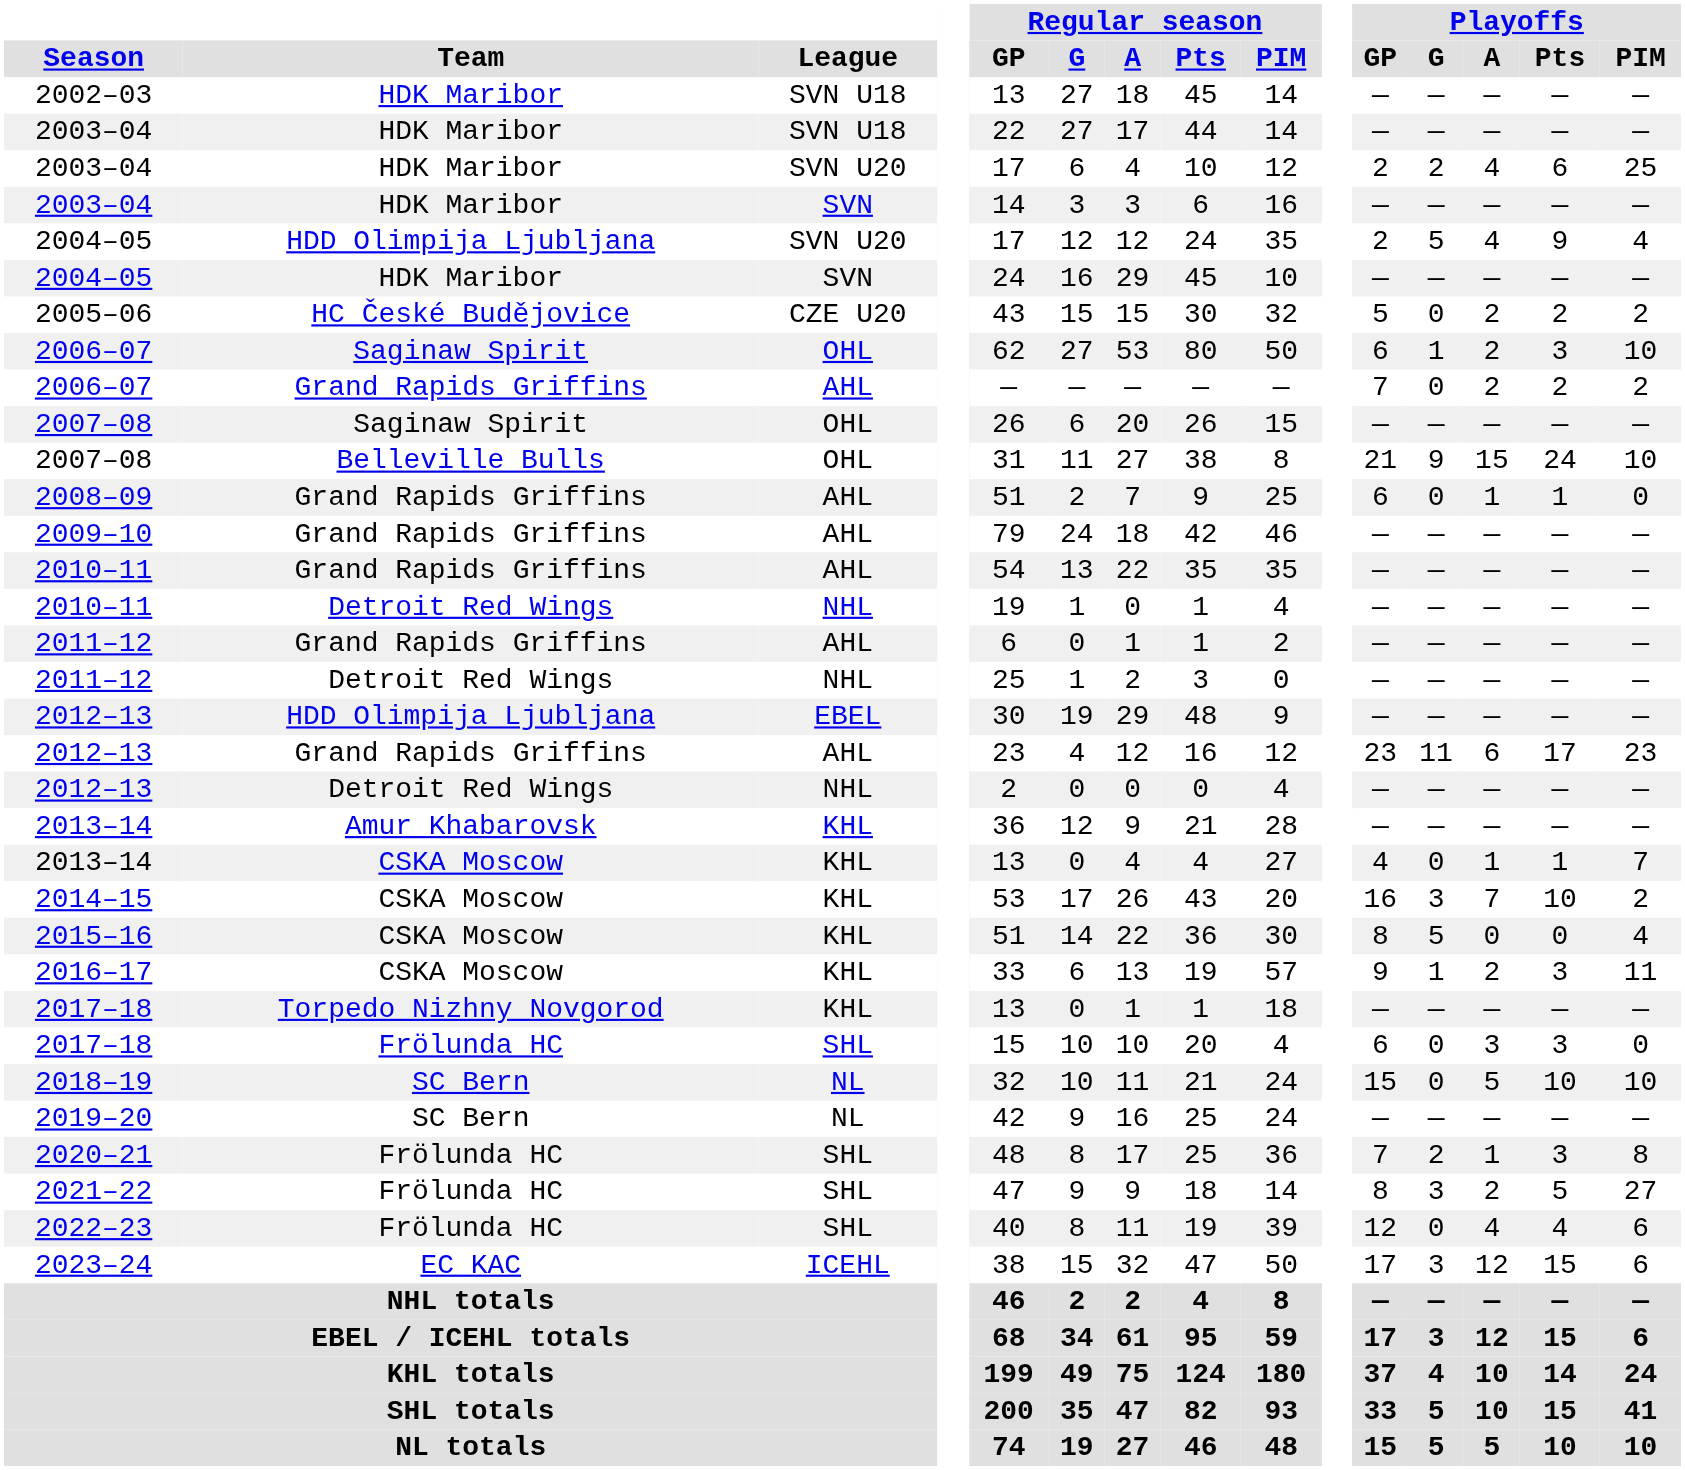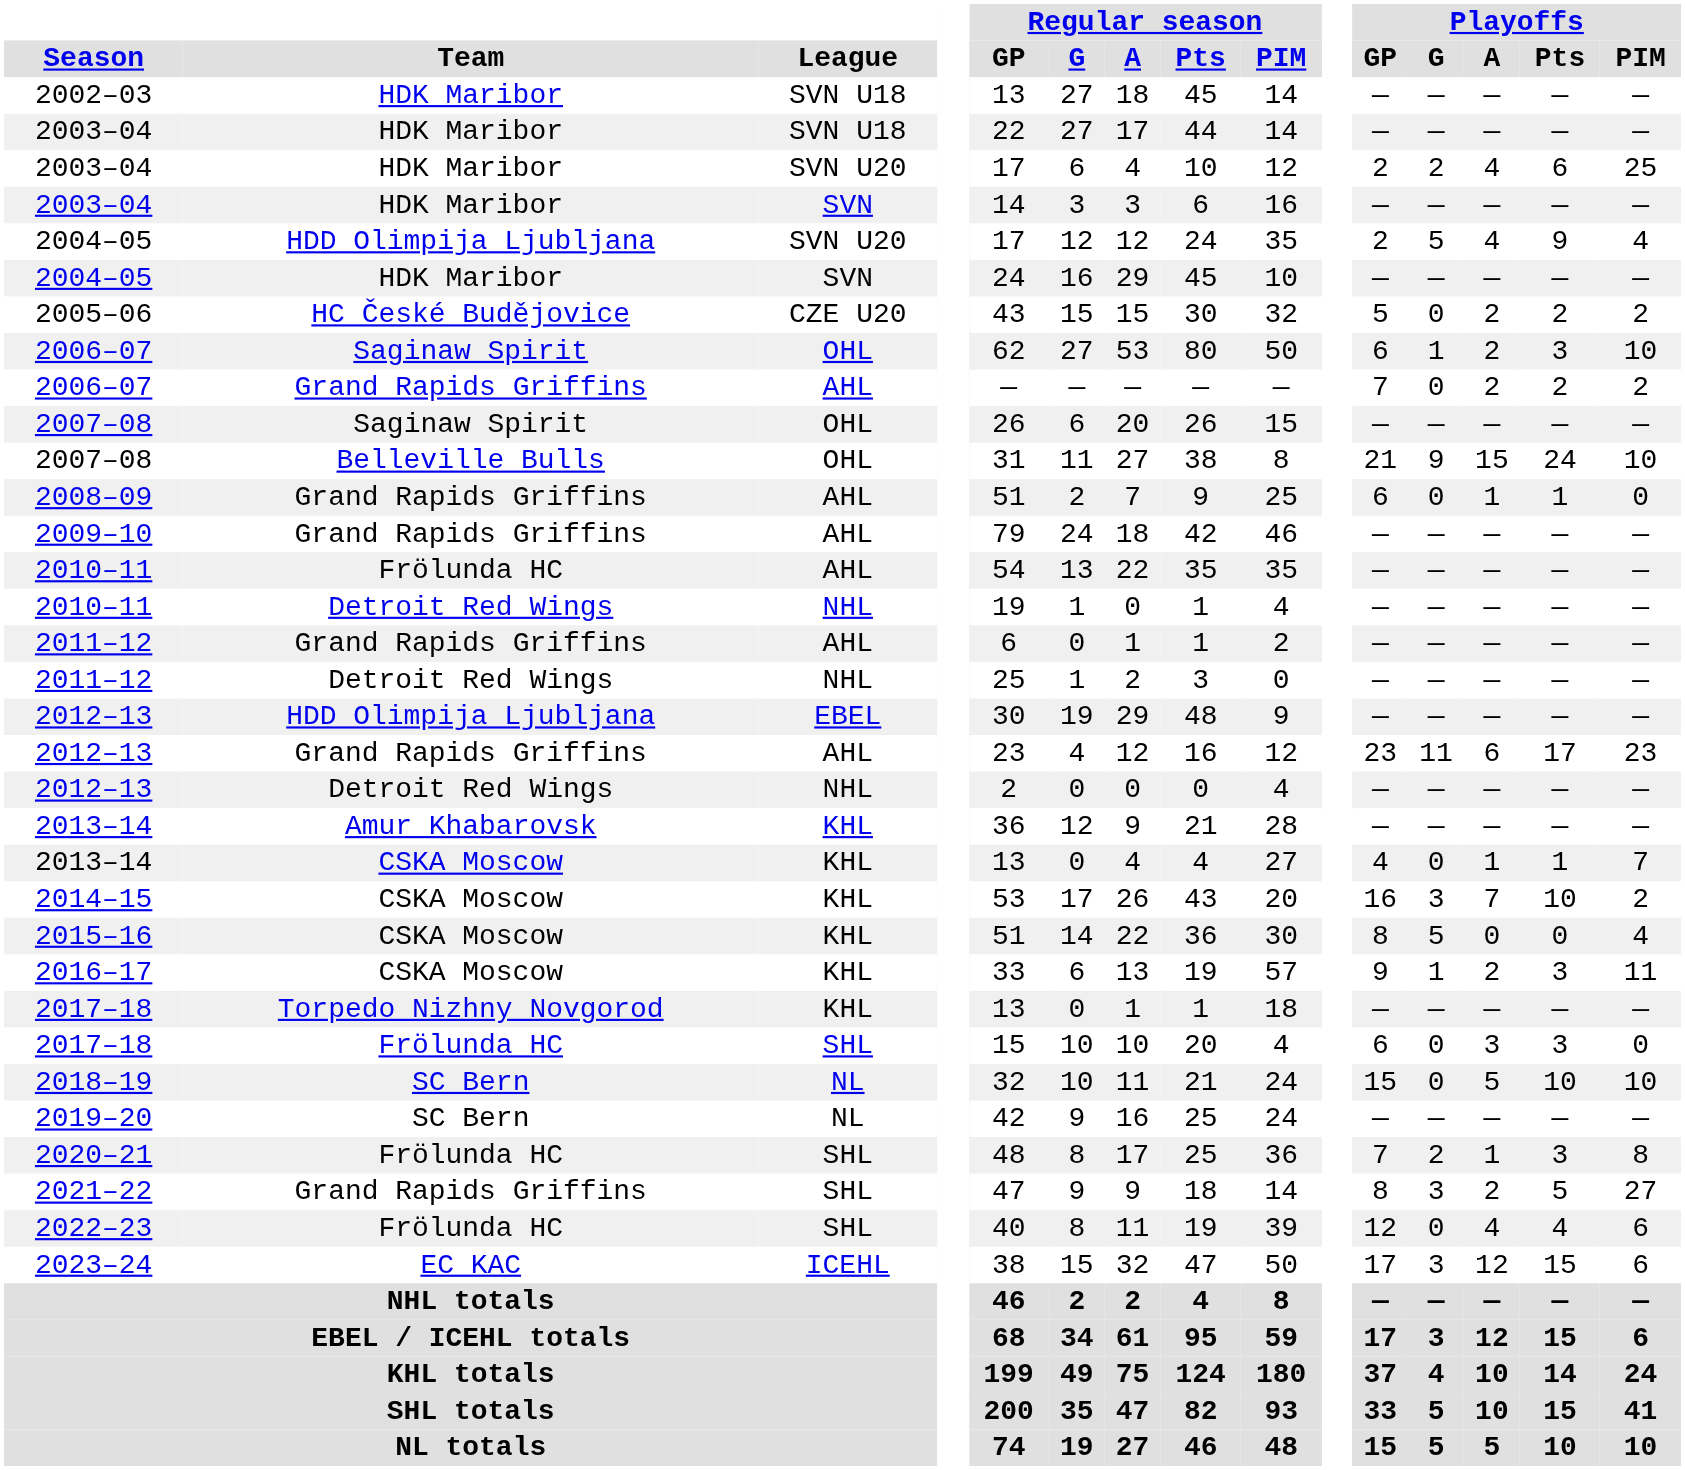 <table border="0" cellpadding="1" cellspacing="0" style="text-align:center; width:60em;">
 <tr style="background:#e0e0e0;">
 <th colspan="3"  bgcolor="#ffffff"> </th>
 <th rowspan="99" bgcolor="#ffffff"> </th>
 <th colspan="5"><a href='#'>Regular season</a></th>
 <th rowspan="99" bgcolor="#ffffff"> </th>
 <th colspan="5"><a href='#'>Playoffs</a></th>
 </tr>
 <tr style="background:#e0e0e0;">
 <th><a href='#'>Season</a></th>
 <th>Team</th>
 <th>League</th>
 <th>GP</th>
 <th><a href='#'>G</a></th>
 <th><a href='#'>A</a></th>
 <th><a href='#'>Pts</a></th>
 <th><a href='#'>PIM</a></th>
 <th>GP</th>
 <th>G</th>
 <th>A</th>
 <th>Pts</th>
 <th>PIM</th>
 </tr>
 <tr>
 <td>2002–03</td>
 <td><a href='#'>HDK Maribor</a></td>
 <td>SVN U18</td>
 <td>13</td>
 <td>27</td>
 <td>18</td>
 <td>45</td>
 <td>14</td>
 <td>—</td>
 <td>—</td>
 <td>—</td>
 <td>—</td>
 <td>—</td>
 </tr>
 <tr bgcolor="#f0f0f0">
 <td>2003–04</td>
 <td>HDK Maribor</td>
 <td>SVN U18</td>
 <td>22</td>
 <td>27</td>
 <td>17</td>
 <td>44</td>
 <td>14</td>
 <td>—</td>
 <td>—</td>
 <td>—</td>
 <td>—</td>
 <td>—</td>
 </tr>
 <tr>
 <td>2003–04</td>
 <td>HDK Maribor</td>
 <td>SVN U20</td>
 <td>17</td>
 <td>6</td>
 <td>4</td>
 <td>10</td>
 <td>12</td>
 <td>2</td>
 <td>2</td>
 <td>4</td>
 <td>6</td>
 <td>25</td>
 </tr>
 <tr bgcolor="#f0f0f0">
 <td><a href='#'>2003–04</a></td>
 <td>HDK Maribor</td>
 <td><a href='#'>SVN</a></td>
 <td>14</td>
 <td>3</td>
 <td>3</td>
 <td>6</td>
 <td>16</td>
 <td>—</td>
 <td>—</td>
 <td>—</td>
 <td>—</td>
 <td>—</td>
 </tr>
 <tr>
 <td>2004–05</td>
 <td><a href='#'>HDD Olimpija Ljubljana</a></td>
 <td>SVN U20</td>
 <td>17</td>
 <td>12</td>
 <td>12</td>
 <td>24</td>
 <td>35</td>
 <td>2</td>
 <td>5</td>
 <td>4</td>
 <td>9</td>
 <td>4</td>
 </tr>
 <tr bgcolor="#f0f0f0">
 <td><a href='#'>2004–05</a></td>
 <td>HDK Maribor</td>
 <td>SVN</td>
 <td>24</td>
 <td>16</td>
 <td>29</td>
 <td>45</td>
 <td>10</td>
 <td>—</td>
 <td>—</td>
 <td>—</td>
 <td>—</td>
 <td>—</td>
 </tr>
 <tr>
 <td>2005–06</td>
 <td><a href='#'>HC České Budějovice</a></td>
 <td>CZE U20</td>
 <td>43</td>
 <td>15</td>
 <td>15</td>
 <td>30</td>
 <td>32</td>
 <td>5</td>
 <td>0</td>
 <td>2</td>
 <td>2</td>
 <td>2</td>
 </tr>
 <tr bgcolor="#f0f0f0">
 <td><a href='#'>2006–07</a></td>
 <td><a href='#'>Saginaw Spirit</a></td>
 <td><a href='#'>OHL</a></td>
 <td>62</td>
 <td>27</td>
 <td>53</td>
 <td>80</td>
 <td>50</td>
 <td>6</td>
 <td>1</td>
 <td>2</td>
 <td>3</td>
 <td>10</td>
 </tr>
 <tr>
 <td><a href='#'>2006–07</a></td>
 <td><a href='#'>Grand Rapids Griffins</a></td>
 <td><a href='#'>AHL</a></td>
 <td>—</td>
 <td>—</td>
 <td>—</td>
 <td>—</td>
 <td>—</td>
 <td>7</td>
 <td>0</td>
 <td>2</td>
 <td>2</td>
 <td>2</td>
 </tr>
 <tr bgcolor="#f0f0f0">
 <td><a href='#'>2007–08</a></td>
 <td>Saginaw Spirit</td>
 <td>OHL</td>
 <td>26</td>
 <td>6</td>
 <td>20</td>
 <td>26</td>
 <td>15</td>
 <td>—</td>
 <td>—</td>
 <td>—</td>
 <td>—</td>
 <td>—</td>
 </tr>
 <tr>
 <td>2007–08</td>
 <td><a href='#'>Belleville Bulls</a></td>
 <td>OHL</td>
 <td>31</td>
 <td>11</td>
 <td>27</td>
 <td>38</td>
 <td>8</td>
 <td>21</td>
 <td>9</td>
 <td>15</td>
 <td>24</td>
 <td>10</td>
 </tr>
 <tr bgcolor="#f0f0f0">
 <td><a href='#'>2008–09</a></td>
 <td>Grand Rapids Griffins</td>
 <td>AHL</td>
 <td>51</td>
 <td>2</td>
 <td>7</td>
 <td>9</td>
 <td>25</td>
 <td>6</td>
 <td>0</td>
 <td>1</td>
 <td>1</td>
 <td>0</td>
 </tr>
 <tr>
 <td><a href='#'>2009–10</a></td>
 <td>Grand Rapids Griffins</td>
 <td>AHL</td>
 <td>79</td>
 <td>24</td>
 <td>18</td>
 <td>42</td>
 <td>46</td>
 <td>—</td>
 <td>—</td>
 <td>—</td>
 <td>—</td>
 <td>—</td>
 </tr>
 <tr bgcolor="#f0f0f0">
 <td><a href='#'>2010–11</a></td>
-<td>Grand Rapids Griffins</td>
+<td>Frölunda HC</td>
 <td>AHL</td>
 <td>54</td>
 <td>13</td>
 <td>22</td>
 <td>35</td>
 <td>35</td>
 <td>—</td>
 <td>—</td>
 <td>—</td>
 <td>—</td>
 <td>—</td>
 </tr>
 <tr>
 <td><a href='#'>2010–11</a></td>
 <td><a href='#'>Detroit Red Wings</a></td>
 <td><a href='#'>NHL</a></td>
 <td>19</td>
 <td>1</td>
 <td>0</td>
 <td>1</td>
 <td>4</td>
 <td>—</td>
 <td>—</td>
 <td>—</td>
 <td>—</td>
 <td>—</td>
 </tr>
 <tr bgcolor="#f0f0f0">
 <td><a href='#'>2011–12</a></td>
 <td>Grand Rapids Griffins</td>
 <td>AHL</td>
 <td>6</td>
 <td>0</td>
 <td>1</td>
 <td>1</td>
 <td>2</td>
 <td>—</td>
 <td>—</td>
 <td>—</td>
 <td>—</td>
 <td>—</td>
 </tr>
 <tr>
 <td><a href='#'>2011–12</a></td>
 <td>Detroit Red Wings</td>
 <td>NHL</td>
 <td>25</td>
 <td>1</td>
 <td>2</td>
 <td>3</td>
 <td>0</td>
 <td>—</td>
 <td>—</td>
 <td>—</td>
 <td>—</td>
 <td>—</td>
 </tr>
 <tr bgcolor="#f0f0f0">
 <td><a href='#'>2012–13</a></td>
 <td><a href='#'>HDD Olimpija Ljubljana</a></td>
 <td><a href='#'>EBEL</a></td>
 <td>30</td>
 <td>19</td>
 <td>29</td>
 <td>48</td>
 <td>9</td>
 <td>—</td>
 <td>—</td>
 <td>—</td>
 <td>—</td>
 <td>—</td>
 </tr>
 <tr>
 <td><a href='#'>2012–13</a></td>
 <td>Grand Rapids Griffins</td>
 <td>AHL</td>
 <td>23</td>
 <td>4</td>
 <td>12</td>
 <td>16</td>
 <td>12</td>
 <td>23</td>
 <td>11</td>
 <td>6</td>
 <td>17</td>
 <td>23</td>
 </tr>
 <tr bgcolor="#f0f0f0">
 <td><a href='#'>2012–13</a></td>
 <td>Detroit Red Wings</td>
 <td>NHL</td>
 <td>2</td>
 <td>0</td>
 <td>0</td>
 <td>0</td>
 <td>4</td>
 <td>—</td>
 <td>—</td>
 <td>—</td>
 <td>—</td>
 <td>—</td>
 </tr>
 <tr>
 <td><a href='#'>2013–14</a></td>
 <td><a href='#'>Amur Khabarovsk</a></td>
 <td><a href='#'>KHL</a></td>
 <td>36</td>
 <td>12</td>
 <td>9</td>
 <td>21</td>
 <td>28</td>
 <td>—</td>
 <td>—</td>
 <td>—</td>
 <td>—</td>
 <td>—</td>
 </tr>
 <tr bgcolor="#f0f0f0">
 <td>2013–14</td>
 <td><a href='#'>CSKA Moscow</a></td>
 <td>KHL</td>
 <td>13</td>
 <td>0</td>
 <td>4</td>
 <td>4</td>
 <td>27</td>
 <td>4</td>
 <td>0</td>
 <td>1</td>
 <td>1</td>
 <td>7</td>
 </tr>
 <tr>
 <td><a href='#'>2014–15</a></td>
 <td>CSKA Moscow</td>
 <td>KHL</td>
 <td>53</td>
 <td>17</td>
 <td>26</td>
 <td>43</td>
 <td>20</td>
 <td>16</td>
 <td>3</td>
 <td>7</td>
 <td>10</td>
 <td>2</td>
 </tr>
 <tr bgcolor="#f0f0f0">
 <td><a href='#'>2015–16</a></td>
 <td>CSKA Moscow</td>
 <td>KHL</td>
 <td>51</td>
 <td>14</td>
 <td>22</td>
 <td>36</td>
 <td>30</td>
 <td>8</td>
 <td>5</td>
 <td>0</td>
 <td>0</td>
 <td>4</td>
 </tr>
 <tr>
 <td><a href='#'>2016–17</a></td>
 <td>CSKA Moscow</td>
 <td>KHL</td>
 <td>33</td>
 <td>6</td>
 <td>13</td>
 <td>19</td>
 <td>57</td>
 <td>9</td>
 <td>1</td>
 <td>2</td>
 <td>3</td>
 <td>11</td>
 </tr>
 <tr bgcolor="#f0f0f0">
 <td><a href='#'>2017–18</a></td>
 <td><a href='#'>Torpedo Nizhny Novgorod</a></td>
 <td>KHL</td>
 <td>13</td>
 <td>0</td>
 <td>1</td>
 <td>1</td>
 <td>18</td>
 <td>—</td>
 <td>—</td>
 <td>—</td>
 <td>—</td>
 <td>—</td>
 </tr>
 <tr>
 <td><a href='#'>2017–18</a></td>
 <td><a href='#'>Frölunda HC</a></td>
 <td><a href='#'>SHL</a></td>
 <td>15</td>
 <td>10</td>
 <td>10</td>
 <td>20</td>
 <td>4</td>
 <td>6</td>
 <td>0</td>
 <td>3</td>
 <td>3</td>
 <td>0</td>
 </tr>
 <tr bgcolor="#f0f0f0">
 <td><a href='#'>2018–19</a></td>
 <td><a href='#'>SC Bern</a></td>
 <td><a href='#'>NL</a></td>
 <td>32</td>
 <td>10</td>
 <td>11</td>
 <td>21</td>
 <td>24</td>
 <td>15</td>
 <td>0</td>
 <td>5</td>
 <td>10</td>
 <td>10</td>
 </tr>
 <tr>
 <td><a href='#'>2019–20</a></td>
 <td>SC Bern</td>
 <td>NL</td>
 <td>42</td>
 <td>9</td>
 <td>16</td>
 <td>25</td>
 <td>24</td>
 <td>—</td>
 <td>—</td>
 <td>—</td>
 <td>—</td>
 <td>—</td>
 </tr>
 <tr bgcolor="#f0f0f0">
 <td><a href='#'>2020–21</a></td>
 <td>Frölunda HC</td>
 <td>SHL</td>
 <td>48</td>
 <td>8</td>
 <td>17</td>
 <td>25</td>
 <td>36</td>
 <td>7</td>
 <td>2</td>
 <td>1</td>
 <td>3</td>
 <td>8</td>
 </tr>
 <tr>
 <td><a href='#'>2021–22</a></td>
-<td>Frölunda HC</td>
+<td>Grand Rapids Griffins</td>
 <td>SHL</td>
 <td>47</td>
 <td>9</td>
 <td>9</td>
 <td>18</td>
 <td>14</td>
 <td>8</td>
 <td>3</td>
 <td>2</td>
 <td>5</td>
 <td>27</td>
 </tr>
 <tr bgcolor="#f0f0f0">
 <td><a href='#'>2022–23</a></td>
 <td>Frölunda HC</td>
 <td>SHL</td>
 <td>40</td>
 <td>8</td>
 <td>11</td>
 <td>19</td>
 <td>39</td>
 <td>12</td>
 <td>0</td>
 <td>4</td>
 <td>4</td>
 <td>6</td>
 </tr>
 <tr>
 <td><a href='#'>2023–24</a></td>
 <td><a href='#'>EC KAC</a></td>
 <td><a href='#'>ICEHL</a></td>
 <td>38</td>
 <td>15</td>
 <td>32</td>
 <td>47</td>
 <td>50</td>
 <td>17</td>
 <td>3</td>
 <td>12</td>
 <td>15</td>
 <td>6</td>
 </tr>
 <tr bgcolor="#e0e0e0">
 <th colspan="3">NHL totals</th>
 <th>46</th>
 <th>2</th>
 <th>2</th>
 <th>4</th>
 <th>8</th>
 <th>—</th>
 <th>—</th>
 <th>—</th>
 <th>—</th>
 <th>—</th>
 </tr>
 <tr bgcolor="#e0e0e0">
 <th colspan="3">EBEL / ICEHL totals</th>
 <th>68</th>
 <th>34</th>
 <th>61</th>
 <th>95</th>
 <th>59</th>
 <th>17</th>
 <th>3</th>
 <th>12</th>
 <th>15</th>
 <th>6</th>
 </tr>
 <tr bgcolor="#e0e0e0">
 <th colspan="3">KHL totals</th>
 <th>199</th>
 <th>49</th>
 <th>75</th>
 <th>124</th>
 <th>180</th>
 <th>37</th>
 <th>4</th>
 <th>10</th>
 <th>14</th>
 <th>24</th>
 </tr>
 <tr bgcolor="#e0e0e0">
 <th colspan="3">SHL totals</th>
 <th>200</th>
 <th>35</th>
 <th>47</th>
 <th>82</th>
 <th>93</th>
 <th>33</th>
 <th>5</th>
 <th>10</th>
 <th>15</th>
 <th>41</th>
 </tr>
 <tr bgcolor="#e0e0e0">
 <th colspan="3">NL totals</th>
 <th>74</th>
 <th>19</th>
 <th>27</th>
 <th>46</th>
 <th>48</th>
 <th>15</th>
 <th>5</th>
 <th>5</th>
 <th>10</th>
 <th>10</th>
 </tr>
 </table>
